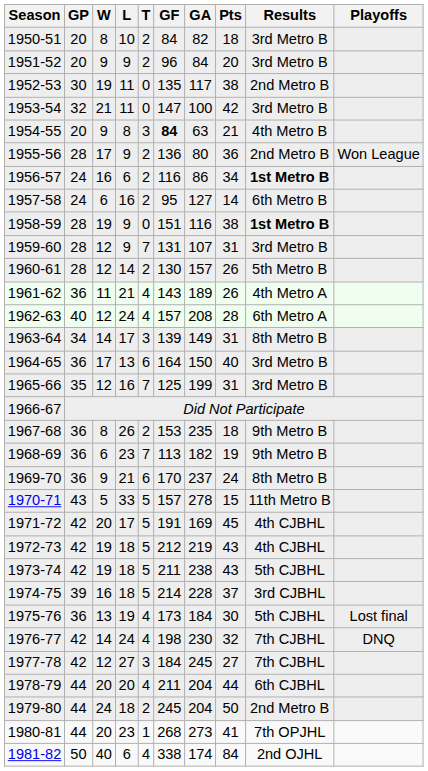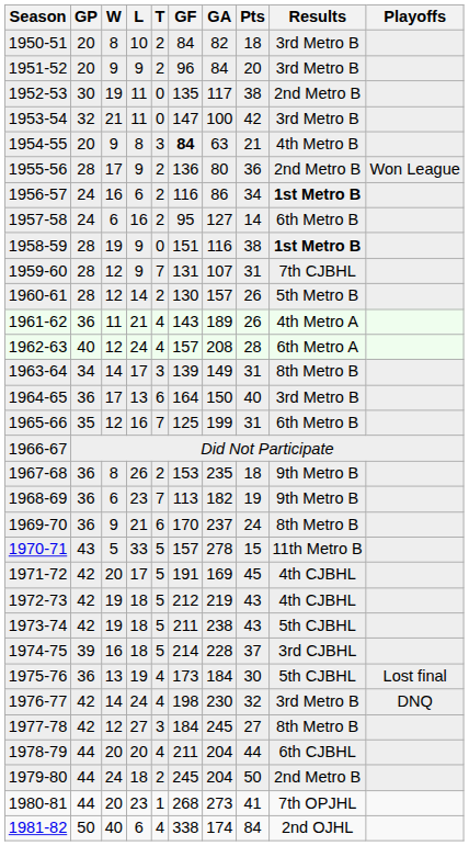 <table class="wikitable">
 <tr align="center"  bgcolor="#dddddd">
 <th>Season</th>
 <th>GP</th>
 <th>W</th>
 <th>L</th>
 <th>T</th>
 <th>GF</th>
 <th>GA</th>
 <th>Pts</th>
 <th>Results</th>
 <th>Playoffs</th>
 </tr>
 <tr align="center" bgcolor="#eeeeee">
 <td>1950-51</td>
 <td>20</td>
 <td>8</td>
 <td>10</td>
 <td>2</td>
 <td>84</td>
 <td>82</td>
 <td>18</td>
 <td>3rd Metro B</td>
 <td></td>
 </tr>
 <tr align="center" bgcolor="#eeeeee">
 <td>1951-52</td>
 <td>20</td>
 <td>9</td>
 <td>9</td>
 <td>2</td>
 <td>96</td>
 <td>84</td>
 <td>20</td>
 <td>3rd Metro B</td>
 <td></td>
 </tr>
 <tr align="center" bgcolor="#eeeeee">
 <td>1952-53</td>
 <td>30</td>
 <td>19</td>
 <td>11</td>
 <td>0</td>
 <td>135</td>
 <td>117</td>
 <td>38</td>
 <td>2nd Metro B</td>
 <td></td>
 </tr>
 <tr align="center" bgcolor="#eeeeee">
 <td>1953-54</td>
 <td>32</td>
 <td>21</td>
 <td>11</td>
 <td>0</td>
 <td>147</td>
 <td>100</td>
 <td>42</td>
 <td>3rd Metro B</td>
 <td></td>
 </tr>
 <tr align="center" bgcolor="#eeeeee">
 <td>1954-55</td>
 <td>20</td>
 <td>9</td>
 <td>8</td>
 <td>3</td>
 <td><strong>84</strong></td>
 <td>63</td>
 <td>21</td>
 <td>4th Metro B</td>
 <td></td>
 </tr>
 <tr align="center" bgcolor="#eeeeee">
 <td>1955-56</td>
 <td>28</td>
 <td>17</td>
 <td>9</td>
 <td>2</td>
 <td>136</td>
 <td>80</td>
 <td>36</td>
 <td>2nd Metro B</td>
 <td>Won League</td>
 </tr>
 <tr align="center" bgcolor="#eeeeee">
 <td>1956-57</td>
 <td>24</td>
 <td>16</td>
 <td>6</td>
 <td>2</td>
 <td>116</td>
 <td>86</td>
 <td>34</td>
 <td><strong>1st Metro B</strong></td>
 <td></td>
 </tr>
 <tr align="center" bgcolor="#eeeeee">
 <td>1957-58</td>
 <td>24</td>
 <td>6</td>
 <td>16</td>
 <td>2</td>
 <td>95</td>
 <td>127</td>
 <td>14</td>
 <td>6th Metro B</td>
 <td></td>
 </tr>
 <tr align="center" bgcolor="#eeeeee">
 <td>1958-59</td>
 <td>28</td>
 <td>19</td>
 <td>9</td>
 <td>0</td>
 <td>151</td>
 <td>116</td>
 <td>38</td>
 <td><strong>1st Metro B</strong></td>
 <td></td>
 </tr>
 <tr align="center" bgcolor="#eeeeee">
 <td>1959-60</td>
 <td>28</td>
 <td>12</td>
 <td>9</td>
 <td>7</td>
 <td>131</td>
 <td>107</td>
 <td>31</td>
-<td>3rd Metro B</td>
+<td>7th CJBHL</td>
 <td></td>
 </tr>
 <tr align="center" bgcolor="#eeeeee">
 <td>1960-61</td>
 <td>28</td>
 <td>12</td>
 <td>14</td>
 <td>2</td>
 <td>130</td>
 <td>157</td>
 <td>26</td>
 <td>5th Metro B</td>
 <td></td>
 </tr>
 <tr align="center" bgcolor="#effeee">
 <td>1961-62</td>
 <td>36</td>
 <td>11</td>
 <td>21</td>
 <td>4</td>
 <td>143</td>
 <td>189</td>
 <td>26</td>
 <td>4th Metro A</td>
 <td></td>
 </tr>
 <tr align="center" bgcolor="#effeee">
 <td>1962-63</td>
 <td>40</td>
 <td>12</td>
 <td>24</td>
 <td>4</td>
 <td>157</td>
 <td>208</td>
 <td>28</td>
 <td>6th Metro A</td>
 <td></td>
 </tr>
 <tr align="center" bgcolor="#eeeeee">
 <td>1963-64</td>
 <td>34</td>
 <td>14</td>
 <td>17</td>
 <td>3</td>
 <td>139</td>
 <td>149</td>
 <td>31</td>
 <td>8th Metro B</td>
 <td></td>
 </tr>
 <tr align="center" bgcolor="#eeeeee">
 <td>1964-65</td>
 <td>36</td>
 <td>17</td>
 <td>13</td>
 <td>6</td>
 <td>164</td>
 <td>150</td>
 <td>40</td>
 <td>3rd Metro B</td>
 <td></td>
 </tr>
 <tr align="center" bgcolor="#eeeeee">
 <td>1965-66</td>
 <td>35</td>
 <td>12</td>
 <td>16</td>
 <td>7</td>
 <td>125</td>
 <td>199</td>
 <td>31</td>
-<td>3rd Metro B</td>
+<td>6th Metro B</td>
 <td></td>
 </tr>
 <tr align="center" bgcolor="#eeeeee">
 <td>1966-67</td>
 <td colspan="11"><em>Did Not Participate</em></td>
 </tr>
 <tr align="center" bgcolor="#eeeeee">
 <td>1967-68</td>
 <td>36</td>
 <td>8</td>
 <td>26</td>
 <td>2</td>
 <td>153</td>
 <td>235</td>
 <td>18</td>
 <td>9th Metro B</td>
 <td></td>
 </tr>
 <tr align="center" bgcolor="#eeeeee">
 <td>1968-69</td>
 <td>36</td>
 <td>6</td>
 <td>23</td>
 <td>7</td>
 <td>113</td>
 <td>182</td>
 <td>19</td>
 <td>9th Metro B</td>
 <td></td>
 </tr>
 <tr align="center" bgcolor="#eeeeee">
 <td>1969-70</td>
 <td>36</td>
 <td>9</td>
 <td>21</td>
 <td>6</td>
 <td>170</td>
 <td>237</td>
 <td>24</td>
 <td>8th Metro B</td>
 <td></td>
 </tr>
 <tr align="center" bgcolor="#eeeeee">
 <td><a href='#'>1970-71</a></td>
 <td>43</td>
 <td>5</td>
 <td>33</td>
 <td>5</td>
 <td>157</td>
 <td>278</td>
 <td>15</td>
 <td>11th Metro B</td>
 <td></td>
 </tr>
 <tr align="center" bgcolor="#eeeeee">
 <td>1971-72</td>
 <td>42</td>
 <td>20</td>
 <td>17</td>
 <td>5</td>
 <td>191</td>
 <td>169</td>
 <td>45</td>
 <td>4th CJBHL</td>
 <td></td>
 </tr>
 <tr align="center" bgcolor="#eeeeee">
 <td>1972-73</td>
 <td>42</td>
 <td>19</td>
 <td>18</td>
 <td>5</td>
 <td>212</td>
 <td>219</td>
 <td>43</td>
 <td>4th CJBHL</td>
 <td></td>
 </tr>
 <tr align="center" bgcolor="#eeeeee">
 <td>1973-74</td>
 <td>42</td>
 <td>19</td>
 <td>18</td>
 <td>5</td>
 <td>211</td>
 <td>238</td>
 <td>43</td>
 <td>5th CJBHL</td>
 <td></td>
 </tr>
 <tr align="center" bgcolor="#eeeeee">
 <td>1974-75</td>
 <td>39</td>
 <td>16</td>
 <td>18</td>
 <td>5</td>
 <td>214</td>
 <td>228</td>
 <td>37</td>
 <td>3rd CJBHL</td>
 <td></td>
 </tr>
 <tr align="center" bgcolor="#eeeeee">
 <td>1975-76</td>
 <td>36</td>
 <td>13</td>
 <td>19</td>
 <td>4</td>
 <td>173</td>
 <td>184</td>
 <td>30</td>
 <td>5th CJBHL</td>
 <td>Lost final</td>
 </tr>
 <tr align="center" bgcolor="#eeeeee">
 <td>1976-77</td>
 <td>42</td>
 <td>14</td>
 <td>24</td>
 <td>4</td>
 <td>198</td>
 <td>230</td>
 <td>32</td>
-<td>7th CJBHL</td>
+<td>3rd Metro B</td>
 <td>DNQ</td>
 </tr>
 <tr align="center" bgcolor="#eeeeee">
 <td>1977-78</td>
 <td>42</td>
 <td>12</td>
 <td>27</td>
 <td>3</td>
 <td>184</td>
 <td>245</td>
 <td>27</td>
-<td>7th CJBHL</td>
+<td>8th Metro B</td>
 <td></td>
 </tr>
 <tr align="center" bgcolor="#eeeeee">
 <td>1978-79</td>
 <td>44</td>
 <td>20</td>
 <td>20</td>
 <td>4</td>
 <td>211</td>
 <td>204</td>
 <td>44</td>
 <td>6th CJBHL</td>
 <td></td>
 </tr>
 <tr align="center" bgcolor="#eeeeee">
 <td>1979-80</td>
 <td>44</td>
 <td>24</td>
 <td>18</td>
 <td>2</td>
 <td>245</td>
 <td>204</td>
 <td>50</td>
 <td>2nd Metro B</td>
 <td></td>
 </tr>
 <tr align="center">
 <td>1980-81</td>
 <td>44</td>
 <td>20</td>
 <td>23</td>
 <td>1</td>
 <td>268</td>
 <td>273</td>
 <td>41</td>
 <td>7th OPJHL</td>
 <td></td>
 </tr>
 <tr align="center">
 <td><a href='#'>1981-82</a></td>
 <td>50</td>
 <td>40</td>
 <td>6</td>
 <td>4</td>
 <td>338</td>
 <td>174</td>
 <td>84</td>
 <td>2nd OJHL</td>
 <td></td>
 </tr>
 </table>
